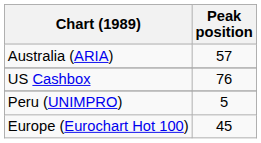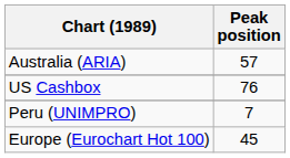 <table class="wikitable plainrowheaders sortable" border="1">
 <tr>
 <th scope="col">Chart (1989)</th>
 <th scope="col">Peak<br>position</th>
 </tr>
 <tr>
 <td align="left">Australia (<a href='#'>ARIA</a>)</td>
 <td align="center">57</td>
 </tr>
 <tr>
 </tr>
 <tr>
 </tr>
 <tr>
 <td>US <a href='#'>Cashbox</a></td>
 <td style="text-align:center;">76</td>
 </tr>
 <tr>
 </tr>
 <tr>
 <td align="left">Peru (<a href='#'>UNIMPRO</a>)</td>
-<td align="center">5</td>
+<td align="center">7</td>
 </tr>
 <tr>
 <td>Europe (<a href='#'>Eurochart Hot 100</a>)</td>
 <td style="text-align:center;">45</td>
 </tr>
 </table>
